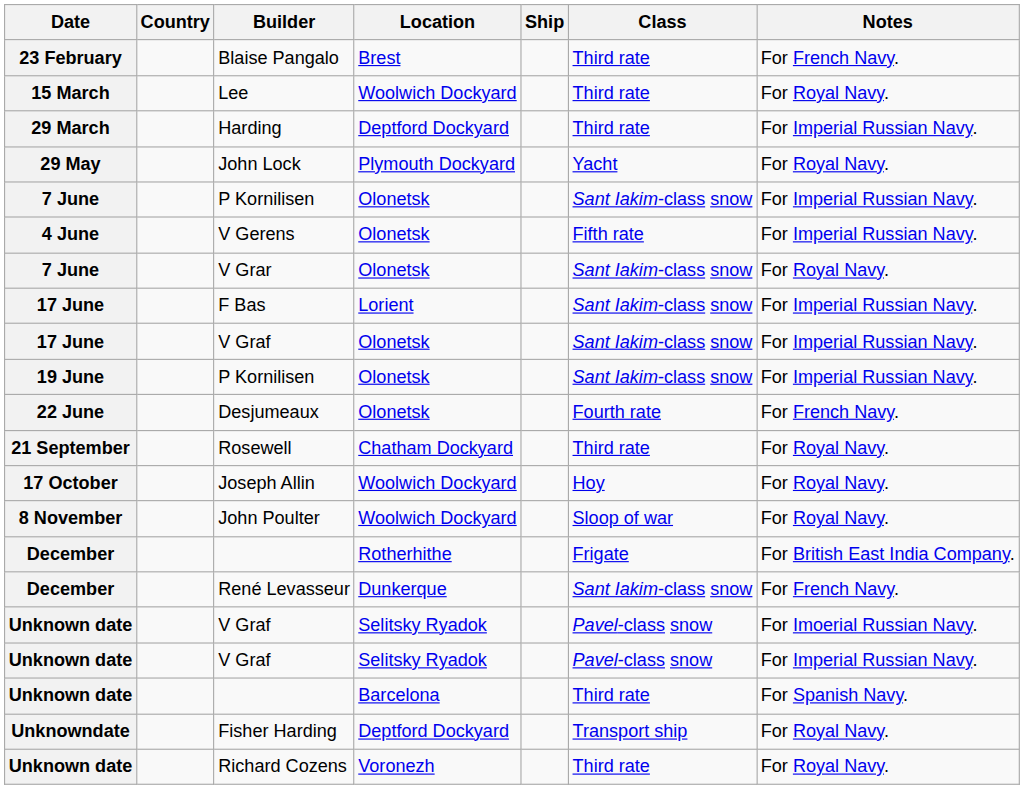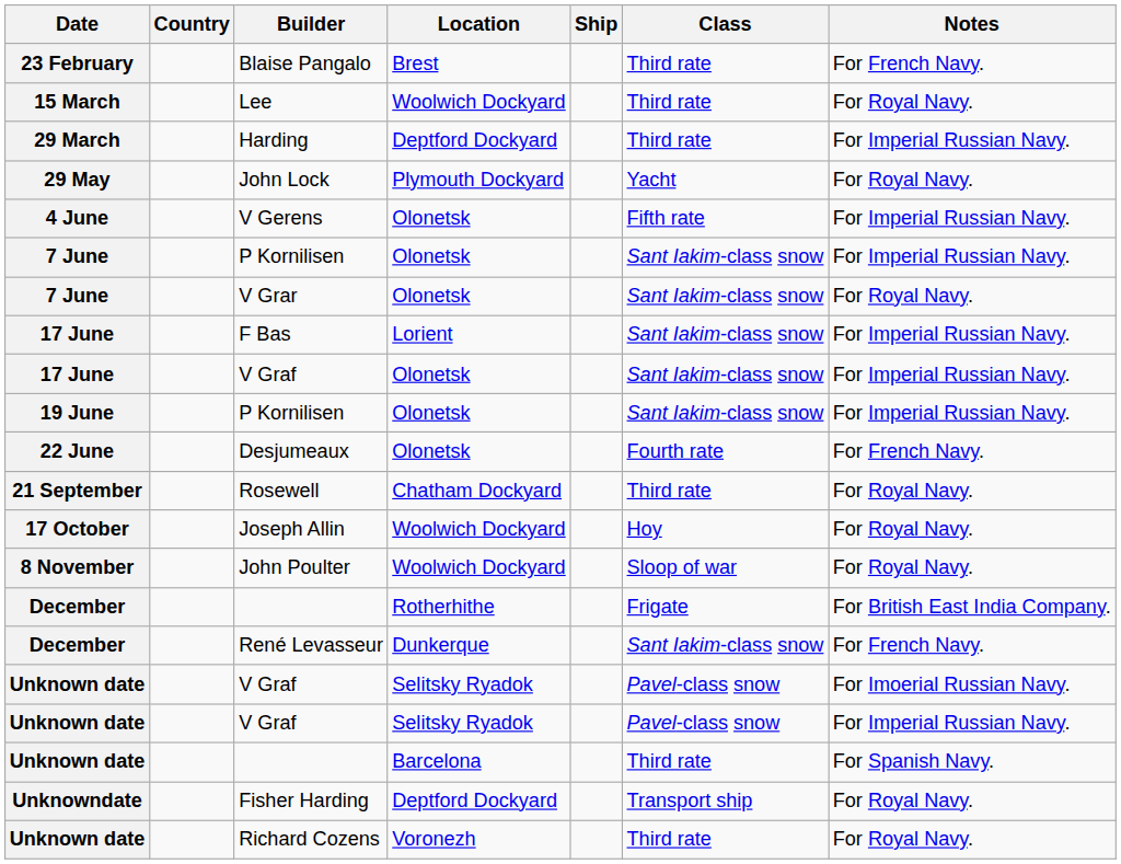 <table class="wikitable sortable" style="font-size:1.00em; line-height:1.5em;">
 <tr>
 <th>Date</th>
 <th>Country</th>
 <th>Builder</th>
 <th>Location</th>
 <th>Ship</th>
 <th>Class</th>
 <th>Notes</th>
 </tr>
 <tr ---->
 <th>23 February</th>
 <td></td>
 <td>Blaise Pangalo</td>
 <td><a href='#'>Brest</a></td>
 <td><strong></strong></td>
 <td><a href='#'>Third rate</a></td>
 <td>For <a href='#'>French Navy</a>.</td>
 </tr>
 <tr ---->
 <th>15 March</th>
 <td></td>
 <td>Lee</td>
 <td><a href='#'>Woolwich Dockyard</a></td>
 <td><strong></strong></td>
 <td><a href='#'>Third rate</a></td>
 <td>For <a href='#'>Royal Navy</a>.</td>
 </tr>
 <tr ---->
 <th>29 March</th>
 <td></td>
 <td>Harding</td>
 <td><a href='#'>Deptford Dockyard</a></td>
 <td><strong></strong></td>
 <td><a href='#'>Third rate</a></td>
 <td>For <a href='#'>Imperial Russian Navy</a>.</td>
 </tr>
 <tr ---->
 <th>29 May</th>
 <td></td>
 <td>John Lock</td>
 <td><a href='#'>Plymouth Dockyard</a></td>
 <td><strong></strong></td>
 <td><a href='#'>Yacht</a></td>
 <td>For <a href='#'>Royal Navy</a>.</td>
 </tr>
 <tr ---->
+<th>4 June</th>
+<td></td>
+<td>V Gerens</td>
+<td><a href='#'>Olonetsk</a></td>
+<td><strong></strong></td>
+<td><a href='#'>Fifth rate</a></td>
+<td>For <a href='#'>Imperial Russian Navy</a>.</td>
+</tr>
+<tr ---->
 <th>7 June</th>
 <td></td>
 <td>P Kornilisen</td>
 <td><a href='#'>Olonetsk</a></td>
 <td><strong></strong></td>
 <td><a href='#'><em>Sant Iakim</em>-class</a> <a href='#'>snow</a></td>
-<td>For <a href='#'>Imperial Russian Navy</a>.</td>
-</tr>
-<tr ---->
-<th>4 June</th>
-<td></td>
-<td>V Gerens</td>
-<td><a href='#'>Olonetsk</a></td>
-<td><strong></strong></td>
-<td><a href='#'>Fifth rate</a></td>
 <td>For <a href='#'>Imperial Russian Navy</a>.</td>
 </tr>
 <tr ---->
 <th>7 June</th>
 <td></td>
 <td>V Grar</td>
 <td><a href='#'>Olonetsk</a></td>
 <td><strong></strong></td>
 <td><a href='#'><em>Sant Iakim</em>-class</a> <a href='#'>snow</a></td>
 <td>For <a href='#'>Royal Navy</a>.</td>
 </tr>
 <tr ---->
 <th>17 June</th>
 <td></td>
 <td>F Bas</td>
 <td><a href='#'>Lorient</a></td>
 <td><strong></strong></td>
 <td><a href='#'><em>Sant Iakim</em>-class</a> <a href='#'>snow</a></td>
 <td>For <a href='#'>Imperial Russian Navy</a>.</td>
 </tr>
 <tr ---->
 <th>17 June</th>
 <td></td>
 <td>V Graf</td>
 <td><a href='#'>Olonetsk</a></td>
 <td><strong></strong></td>
 <td><a href='#'><em>Sant Iakim</em>-class</a> <a href='#'>snow</a></td>
 <td>For <a href='#'>Imperial Russian Navy</a>.</td>
 </tr>
 <tr ---->
 <th>19 June</th>
 <td></td>
 <td>P Kornilisen</td>
 <td><a href='#'>Olonetsk</a></td>
 <td><strong></strong></td>
 <td><a href='#'><em>Sant Iakim</em>-class</a> <a href='#'>snow</a></td>
 <td>For <a href='#'>Imperial Russian Navy</a>.</td>
 </tr>
 <tr ---->
 <th>22 June</th>
 <td></td>
 <td>Desjumeaux</td>
 <td><a href='#'>Olonetsk</a></td>
 <td><strong></strong></td>
 <td><a href='#'>Fourth rate</a></td>
 <td>For <a href='#'>French Navy</a>.</td>
 </tr>
 <tr ---->
 <th>21 September</th>
 <td></td>
 <td>Rosewell</td>
 <td><a href='#'>Chatham Dockyard</a></td>
 <td><strong></strong></td>
 <td><a href='#'>Third rate</a></td>
 <td>For <a href='#'>Royal Navy</a>.</td>
 </tr>
 <tr ---->
 <th>17 October</th>
 <td></td>
 <td>Joseph Allin</td>
 <td><a href='#'>Woolwich Dockyard</a></td>
 <td><strong></strong></td>
 <td><a href='#'>Hoy</a></td>
 <td>For <a href='#'>Royal Navy</a>.</td>
 </tr>
 <tr ---->
 <th>8 November</th>
 <td></td>
 <td>John Poulter</td>
 <td><a href='#'>Woolwich Dockyard</a></td>
 <td><strong></strong></td>
 <td><a href='#'>Sloop of war</a></td>
 <td>For <a href='#'>Royal Navy</a>.</td>
 </tr>
 <tr ---->
 <th>December</th>
 <td></td>
 <td></td>
 <td><a href='#'>Rotherhithe</a></td>
 <td><strong></strong></td>
 <td><a href='#'>Frigate</a></td>
 <td>For <a href='#'>British East India Company</a>.</td>
 </tr>
 <tr ---->
 <th>December</th>
 <td></td>
 <td>René Levasseur</td>
 <td><a href='#'>Dunkerque</a></td>
 <td><strong></strong></td>
 <td><a href='#'><em>Sant Iakim</em>-class</a> <a href='#'>snow</a></td>
 <td>For <a href='#'>French Navy</a>.</td>
 </tr>
 <tr ---->
 <th>Unknown date</th>
 <td></td>
 <td>V Graf</td>
 <td><a href='#'>Selitsky Ryadok</a></td>
 <td><strong></strong></td>
 <td><a href='#'><em>Pavel</em>-class</a> <a href='#'>snow</a></td>
 <td>For <a href='#'>Imoerial Russian Navy</a>.</td>
 </tr>
 <tr ---->
 <th>Unknown date</th>
 <td></td>
 <td>V Graf</td>
 <td><a href='#'>Selitsky Ryadok</a></td>
 <td><strong></strong></td>
 <td><a href='#'><em>Pavel</em>-class</a> <a href='#'>snow</a></td>
 <td>For <a href='#'>Imperial Russian Navy</a>.</td>
 </tr>
 <tr ---->
 <th>Unknown date</th>
 <td></td>
 <td></td>
 <td><a href='#'>Barcelona</a></td>
 <td><strong></strong></td>
 <td><a href='#'>Third rate</a></td>
 <td>For <a href='#'>Spanish Navy</a>.</td>
 </tr>
 <tr ---->
 <th>Unknowndate</th>
 <td></td>
 <td>Fisher Harding</td>
 <td><a href='#'>Deptford Dockyard</a></td>
 <td><strong></strong></td>
 <td><a href='#'>Transport ship</a></td>
 <td>For <a href='#'>Royal Navy</a>.</td>
 </tr>
 <tr ---->
 <th>Unknown date</th>
 <td></td>
 <td>Richard Cozens</td>
 <td><a href='#'>Voronezh</a></td>
 <td><strong></strong></td>
 <td><a href='#'>Third rate</a></td>
 <td>For <a href='#'>Royal Navy</a>.</td>
 </tr>
 </table>
